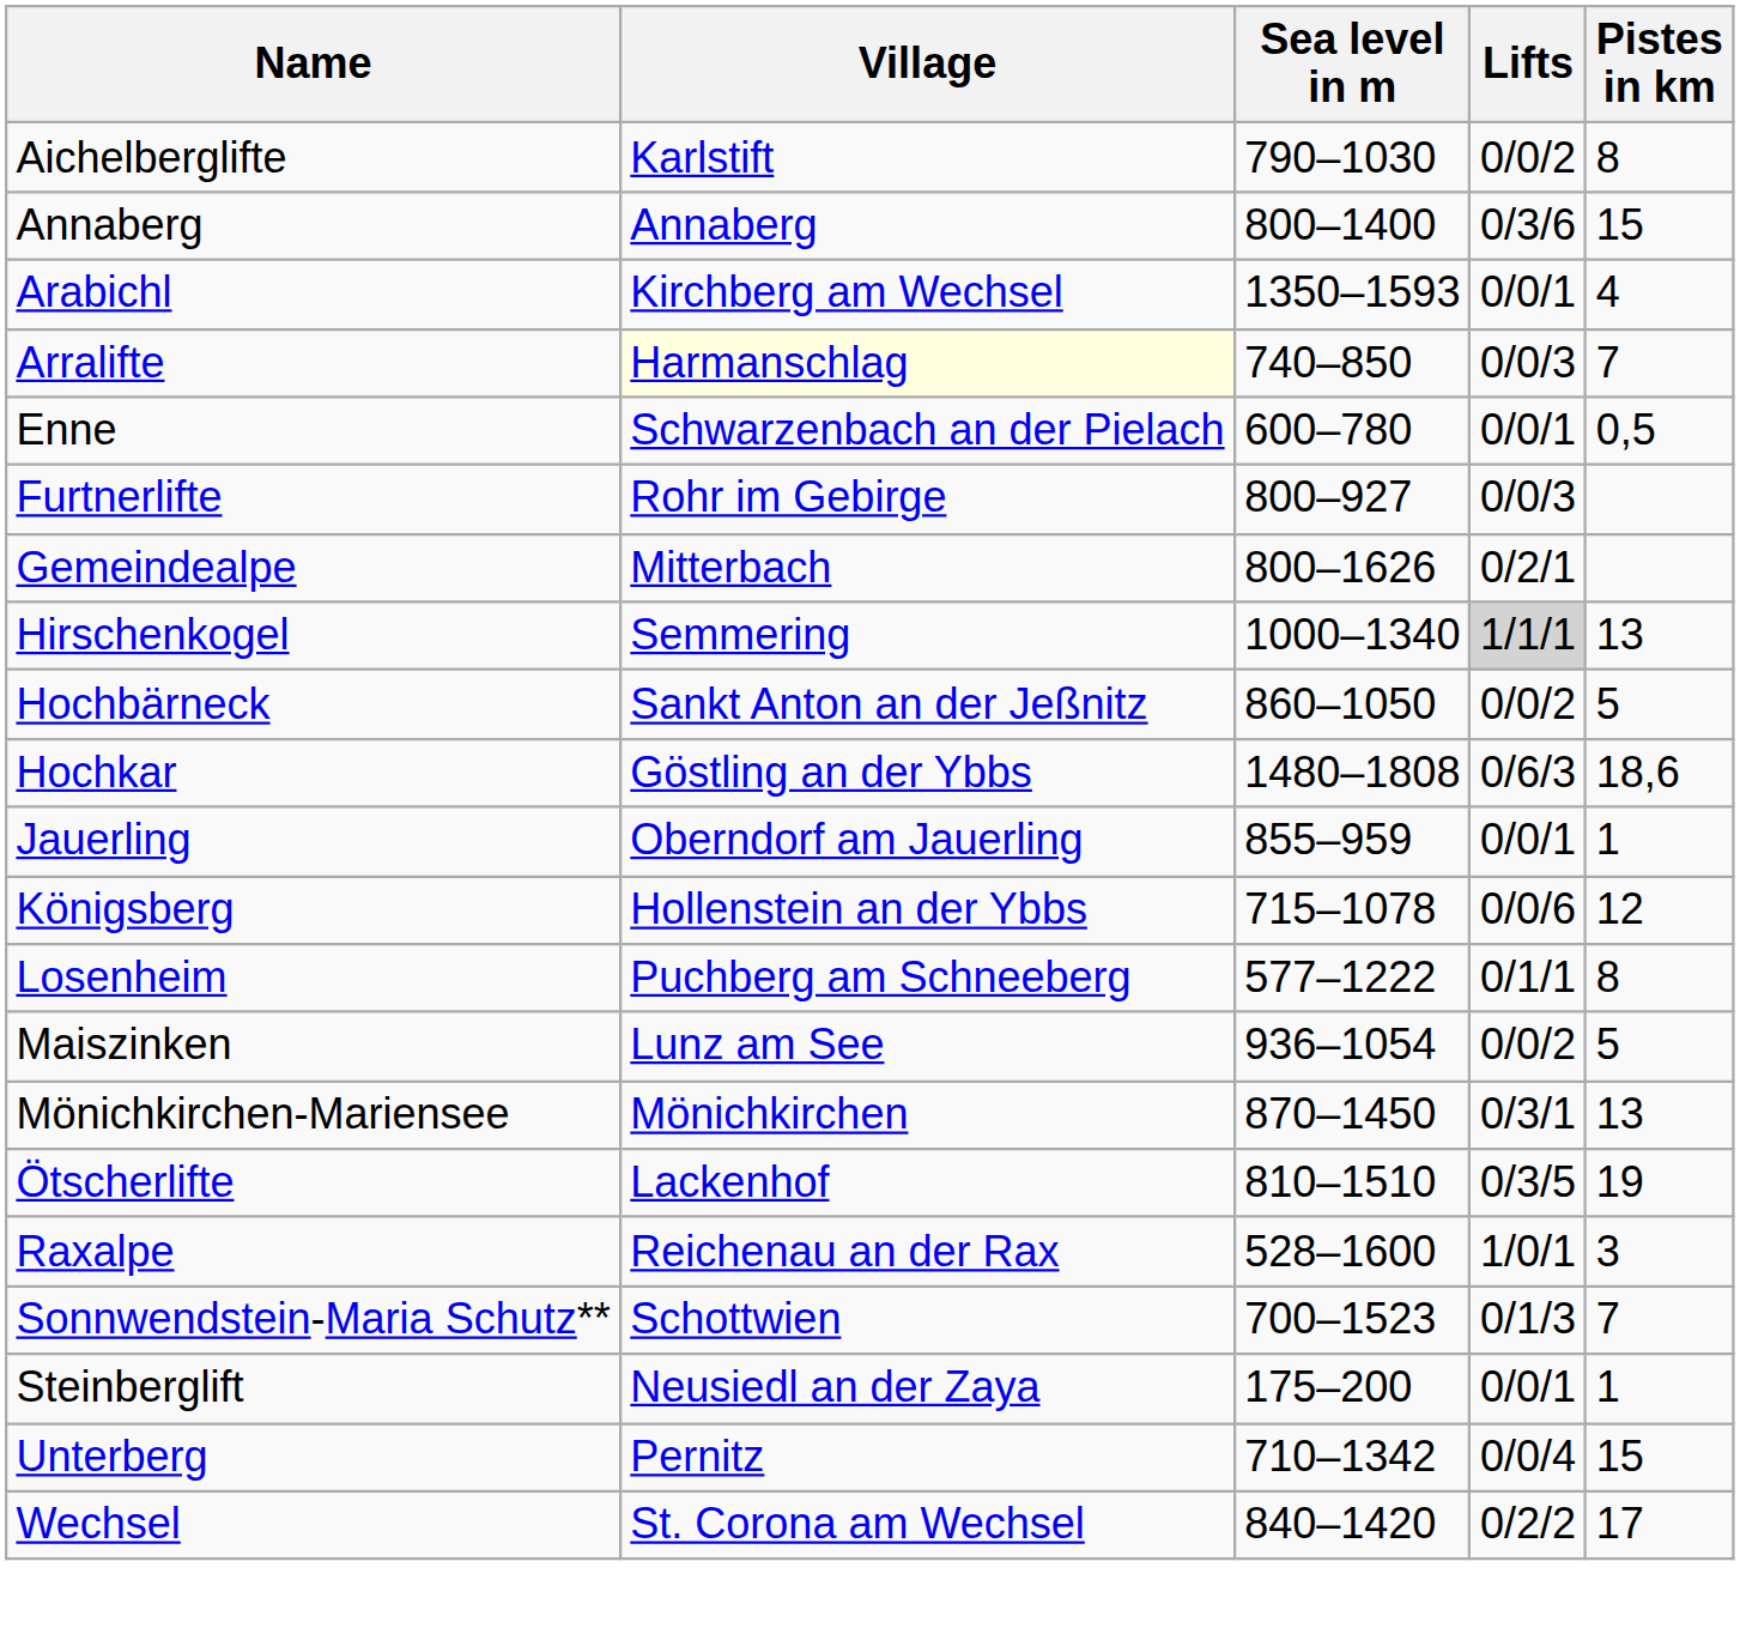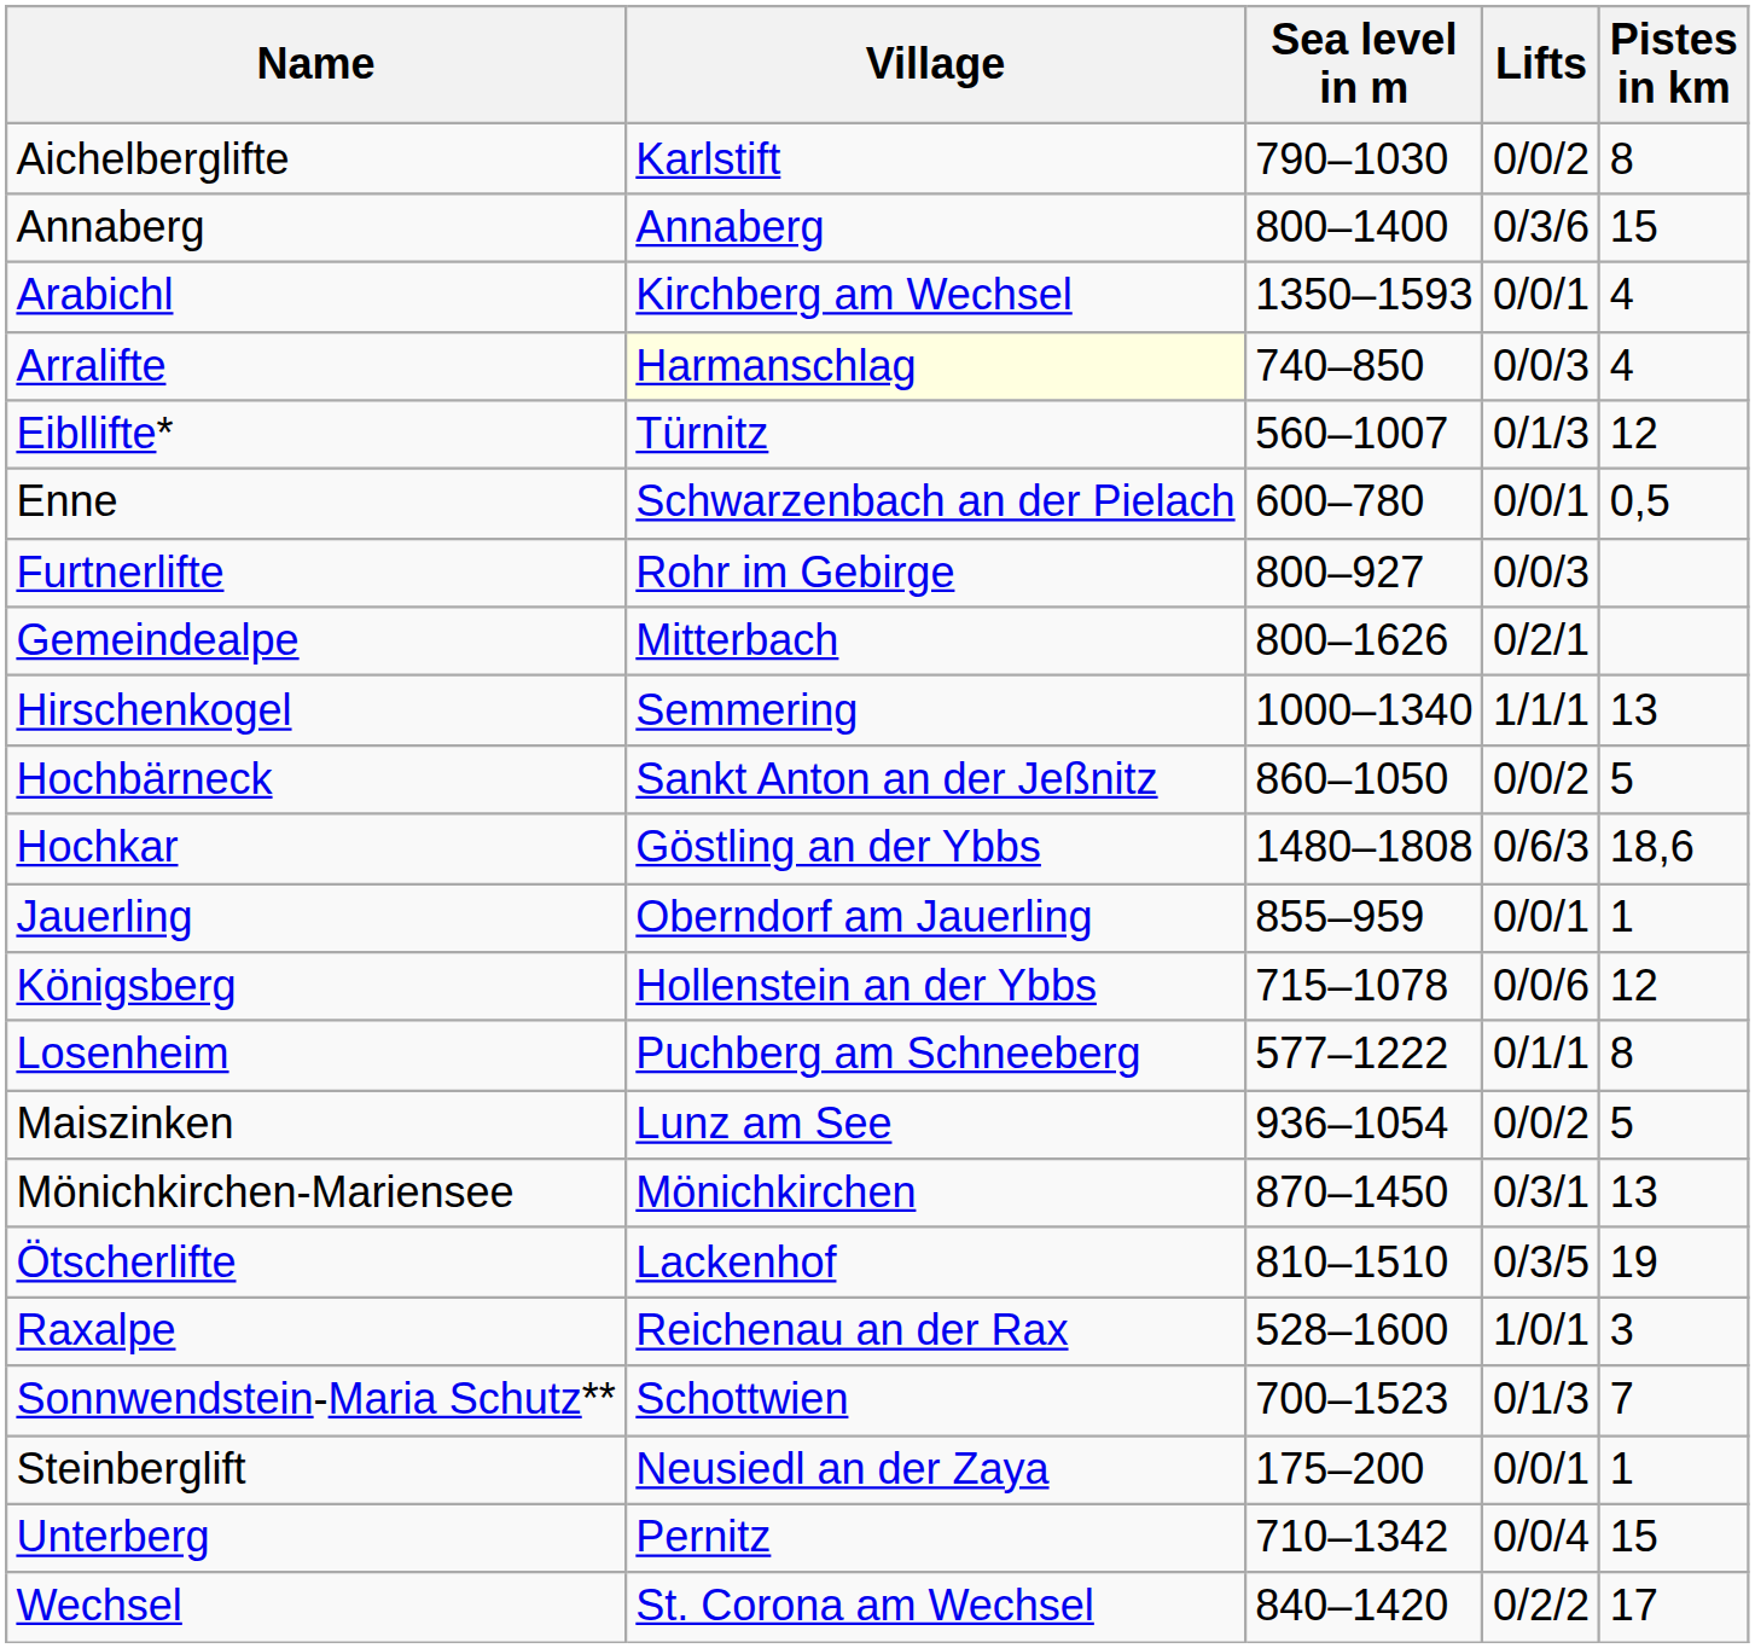 <table class="wikitable sortable zebra">
 <tr>
 <th>Name</th>
 <th>Village</th>
 <th>Sea level<br>in m</th>
 <th>Lifts</th>
 <th>Pistes<br>in km</th>
 </tr>
 <tr>
 <td>Aichelberglifte</td>
 <td><a href='#'>Karlstift</a></td>
 <td>790–1030</td>
 <td>0/0/2</td>
 <td>8</td>
 </tr>
 <tr>
 <td>Annaberg</td>
 <td><a href='#'>Annaberg</a></td>
 <td>800–1400</td>
 <td>0/3/6</td>
 <td>15</td>
 </tr>
 <tr>
 <td><a href='#'>Arabichl</a></td>
 <td><a href='#'>Kirchberg am Wechsel</a></td>
 <td>1350–1593</td>
 <td>0/0/1</td>
 <td>4</td>
 </tr>
 <tr>
 <td><a href='#'>Arralifte</a></td>
 <td style="background: lightyellow;"><a href='#'>Harmanschlag</a></td>
 <td>740–850</td>
 <td>0/0/3</td>
-<td>7</td>
+<td>4</td>
+</tr>
+<tr class="hintergrundfarbe5">
+<td><a href='#'>Eibllifte</a>*</td>
+<td><a href='#'>Türnitz</a></td>
+<td>560–1007</td>
+<td>0/1/3</td>
+<td>12</td>
 </tr>
 <tr>
 <td>Enne</td>
 <td><a href='#'>Schwarzenbach an der Pielach</a></td>
 <td>600–780</td>
 <td>0/0/1</td>
 <td>0,5</td>
 </tr>
 <tr>
 <td><a href='#'>Furtnerlifte</a></td>
 <td><a href='#'>Rohr im Gebirge</a></td>
 <td>800–927</td>
 <td>0/0/3</td>
 <td></td>
 </tr>
 <tr>
 <td><a href='#'>Gemeindealpe</a></td>
 <td><a href='#'>Mitterbach</a></td>
 <td>800–1626</td>
 <td>0/2/1</td>
 <td></td>
 </tr>
 <tr>
 <td><a href='#'>Hirschenkogel</a></td>
 <td><a href='#'>Semmering</a></td>
 <td>1000–1340</td>
-<td style="background: lightgrey;">1/1/1</td>
+<td>1/1/1</td>
 <td>13</td>
 </tr>
 <tr>
 <td><a href='#'>Hochbärneck</a></td>
 <td><a href='#'>Sankt Anton an der Jeßnitz</a></td>
 <td>860–1050</td>
 <td>0/0/2</td>
 <td>5</td>
 </tr>
 <tr>
 <td><a href='#'>Hochkar</a></td>
 <td><a href='#'>Göstling an der Ybbs</a></td>
 <td>1480–1808</td>
 <td>0/6/3</td>
 <td>18,6</td>
 </tr>
 <tr>
 <td><a href='#'>Jauerling</a></td>
 <td><a href='#'>Oberndorf am Jauerling</a></td>
 <td>855–959</td>
 <td>0/0/1</td>
 <td>1</td>
 </tr>
 <tr>
 <td><a href='#'>Königsberg</a></td>
 <td><a href='#'>Hollenstein an der Ybbs</a></td>
 <td>715–1078</td>
 <td>0/0/6</td>
 <td>12</td>
 </tr>
 <tr>
 <td><a href='#'>Losenheim</a></td>
 <td><a href='#'>Puchberg am Schneeberg</a></td>
 <td>577–1222</td>
 <td>0/1/1</td>
 <td>8</td>
 </tr>
 <tr>
 <td>Maiszinken</td>
 <td><a href='#'>Lunz am See</a></td>
 <td>936–1054</td>
 <td>0/0/2</td>
 <td>5</td>
 </tr>
 <tr>
 <td>Mönichkirchen-Mariensee</td>
 <td><a href='#'>Mönichkirchen</a></td>
 <td>870–1450</td>
 <td>0/3/1</td>
 <td>13</td>
 </tr>
 <tr>
 <td><a href='#'>Ötscherlifte</a></td>
 <td><a href='#'>Lackenhof</a></td>
 <td>810–1510</td>
 <td>0/3/5</td>
 <td>19</td>
 </tr>
 <tr>
 <td><a href='#'>Raxalpe</a></td>
 <td><a href='#'>Reichenau an der Rax</a></td>
 <td>528–1600</td>
 <td>1/0/1</td>
 <td>3</td>
 </tr>
 <tr class="hintergrundfarbe5">
 <td><a href='#'>Sonnwendstein</a>-<a href='#'>Maria Schutz</a>**</td>
 <td><a href='#'>Schottwien</a></td>
 <td>700–1523</td>
 <td>0/1/3</td>
 <td>7</td>
 </tr>
 <tr>
 <td>Steinberglift</td>
 <td><a href='#'>Neusiedl an der Zaya</a></td>
 <td>175–200</td>
 <td>0/0/1</td>
 <td>1</td>
 </tr>
 <tr>
 <td><a href='#'>Unterberg</a></td>
 <td><a href='#'>Pernitz</a></td>
 <td>710–1342</td>
 <td>0/0/4</td>
 <td>15</td>
 </tr>
 <tr>
 <td><a href='#'>Wechsel</a></td>
 <td><a href='#'>St. Corona am Wechsel</a></td>
 <td>840–1420</td>
 <td>0/2/2</td>
 <td>17</td>
 </tr>
 </table>
